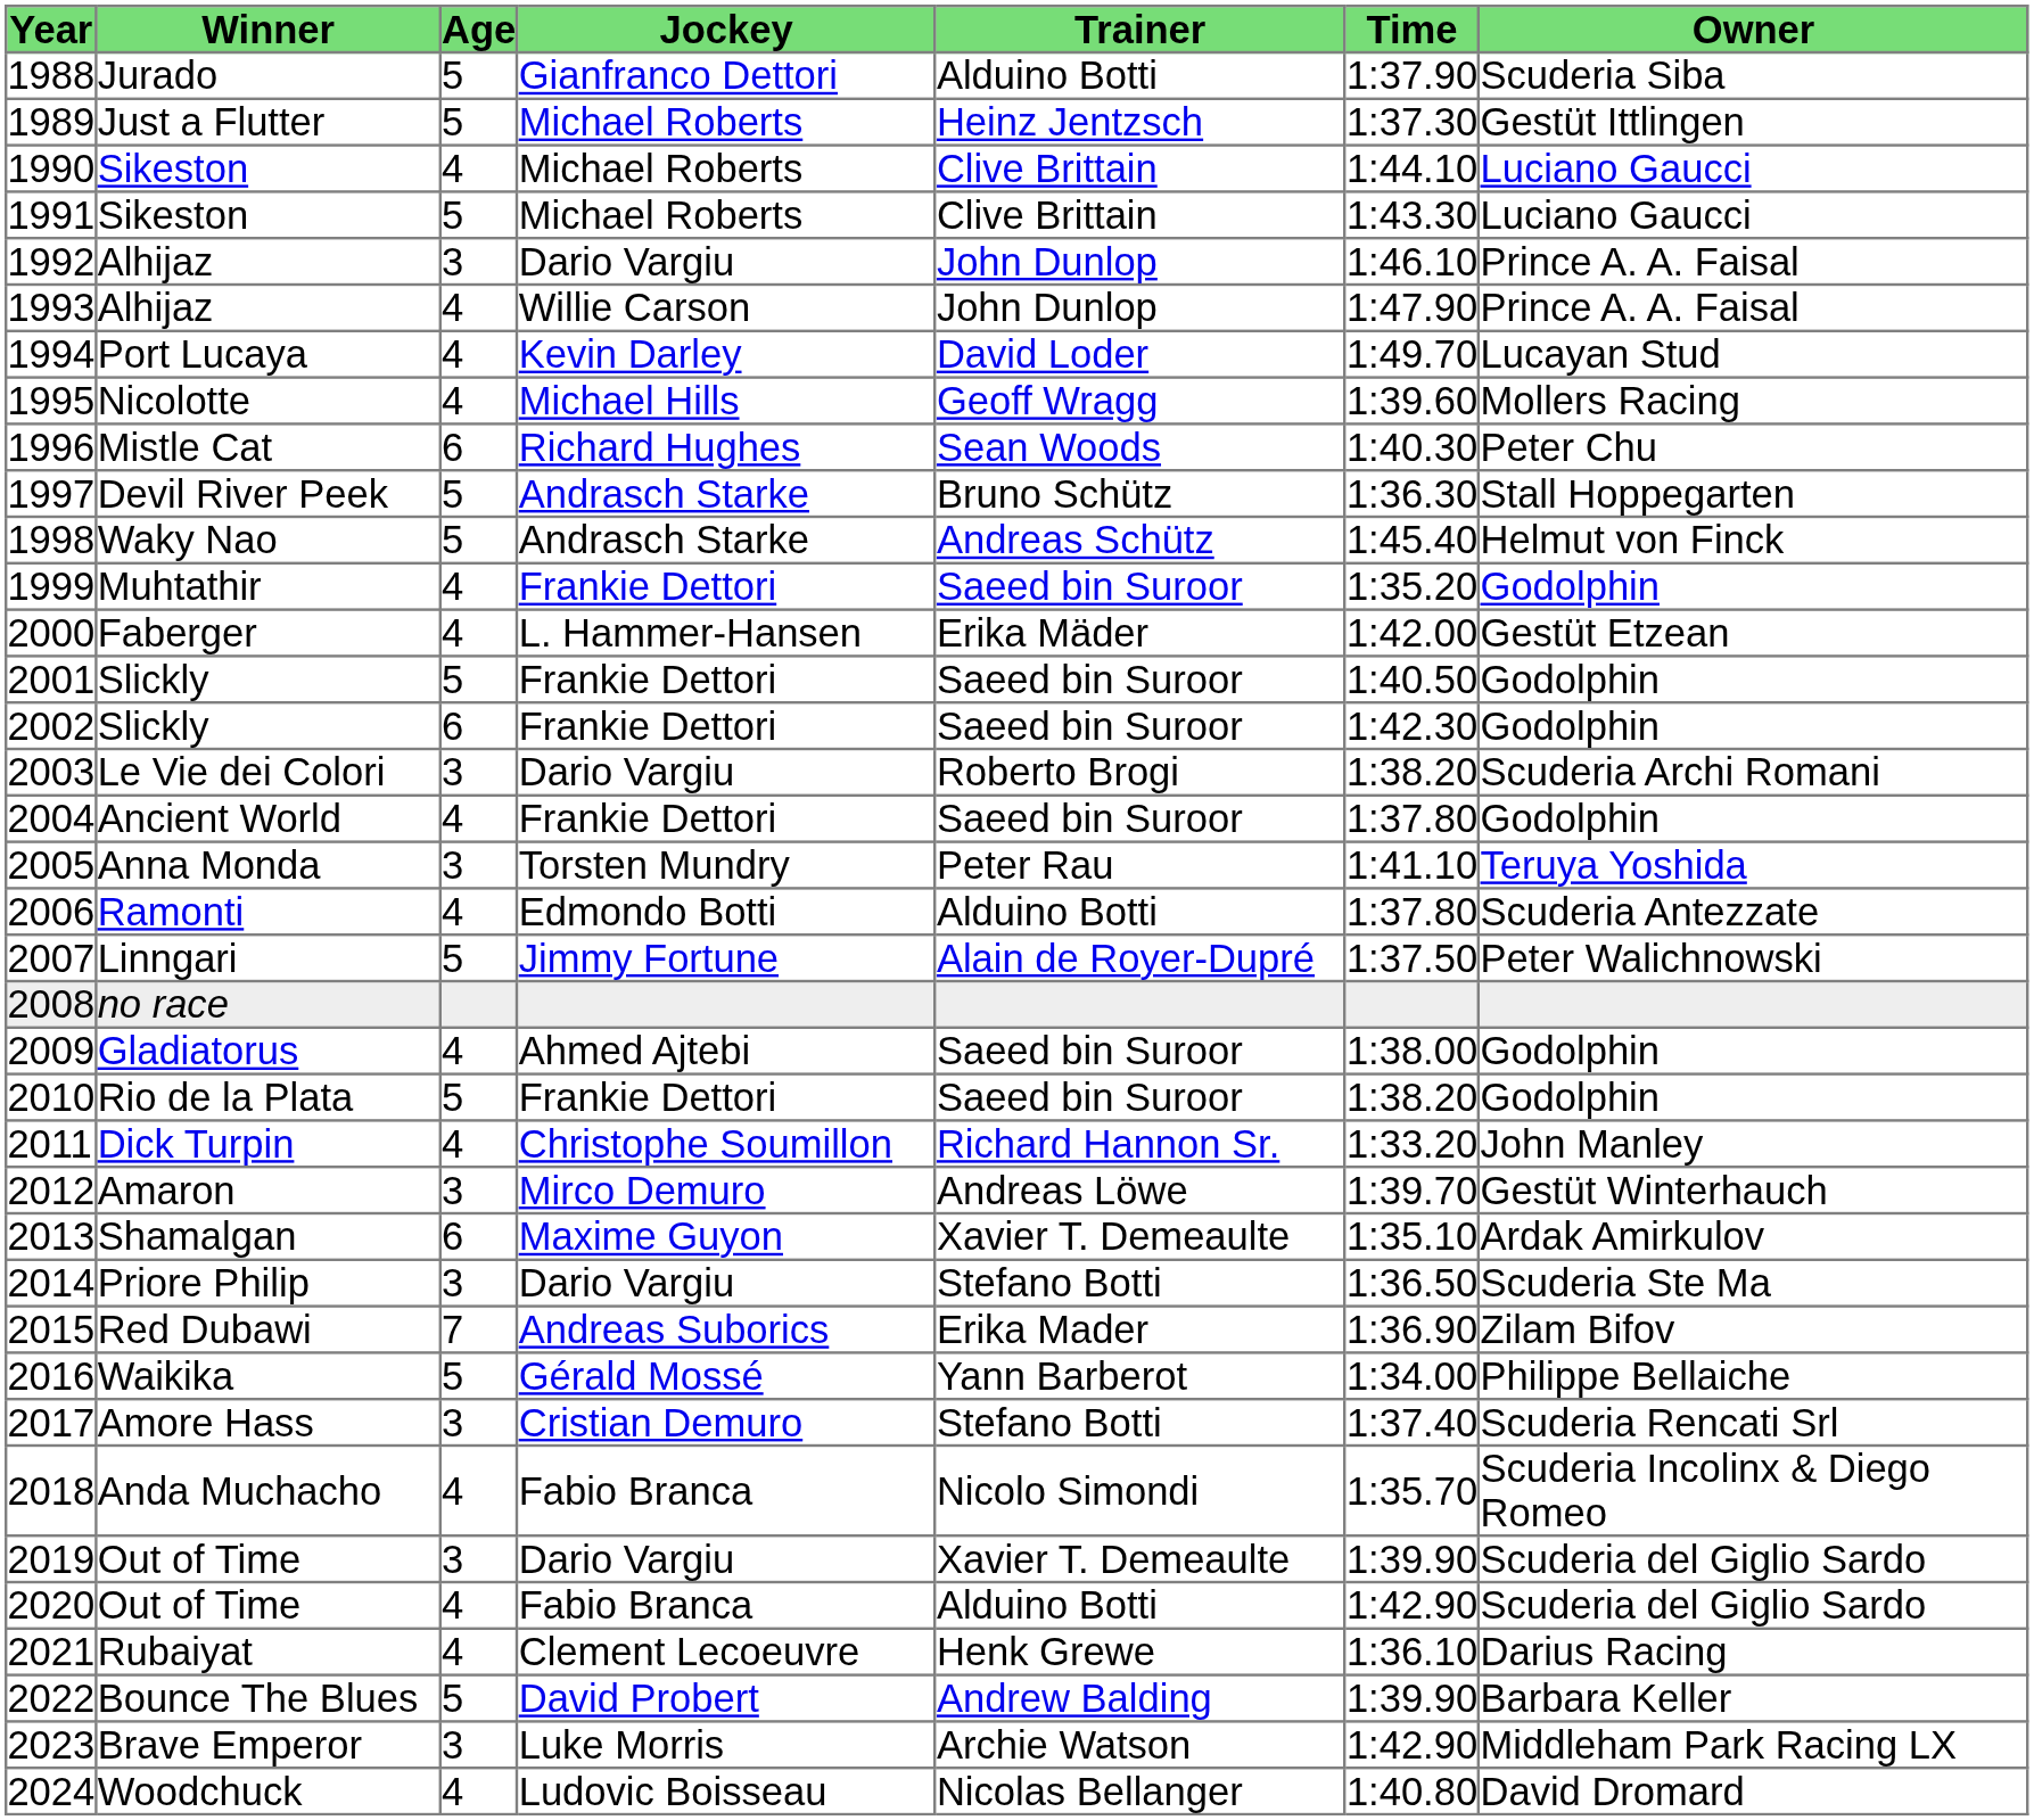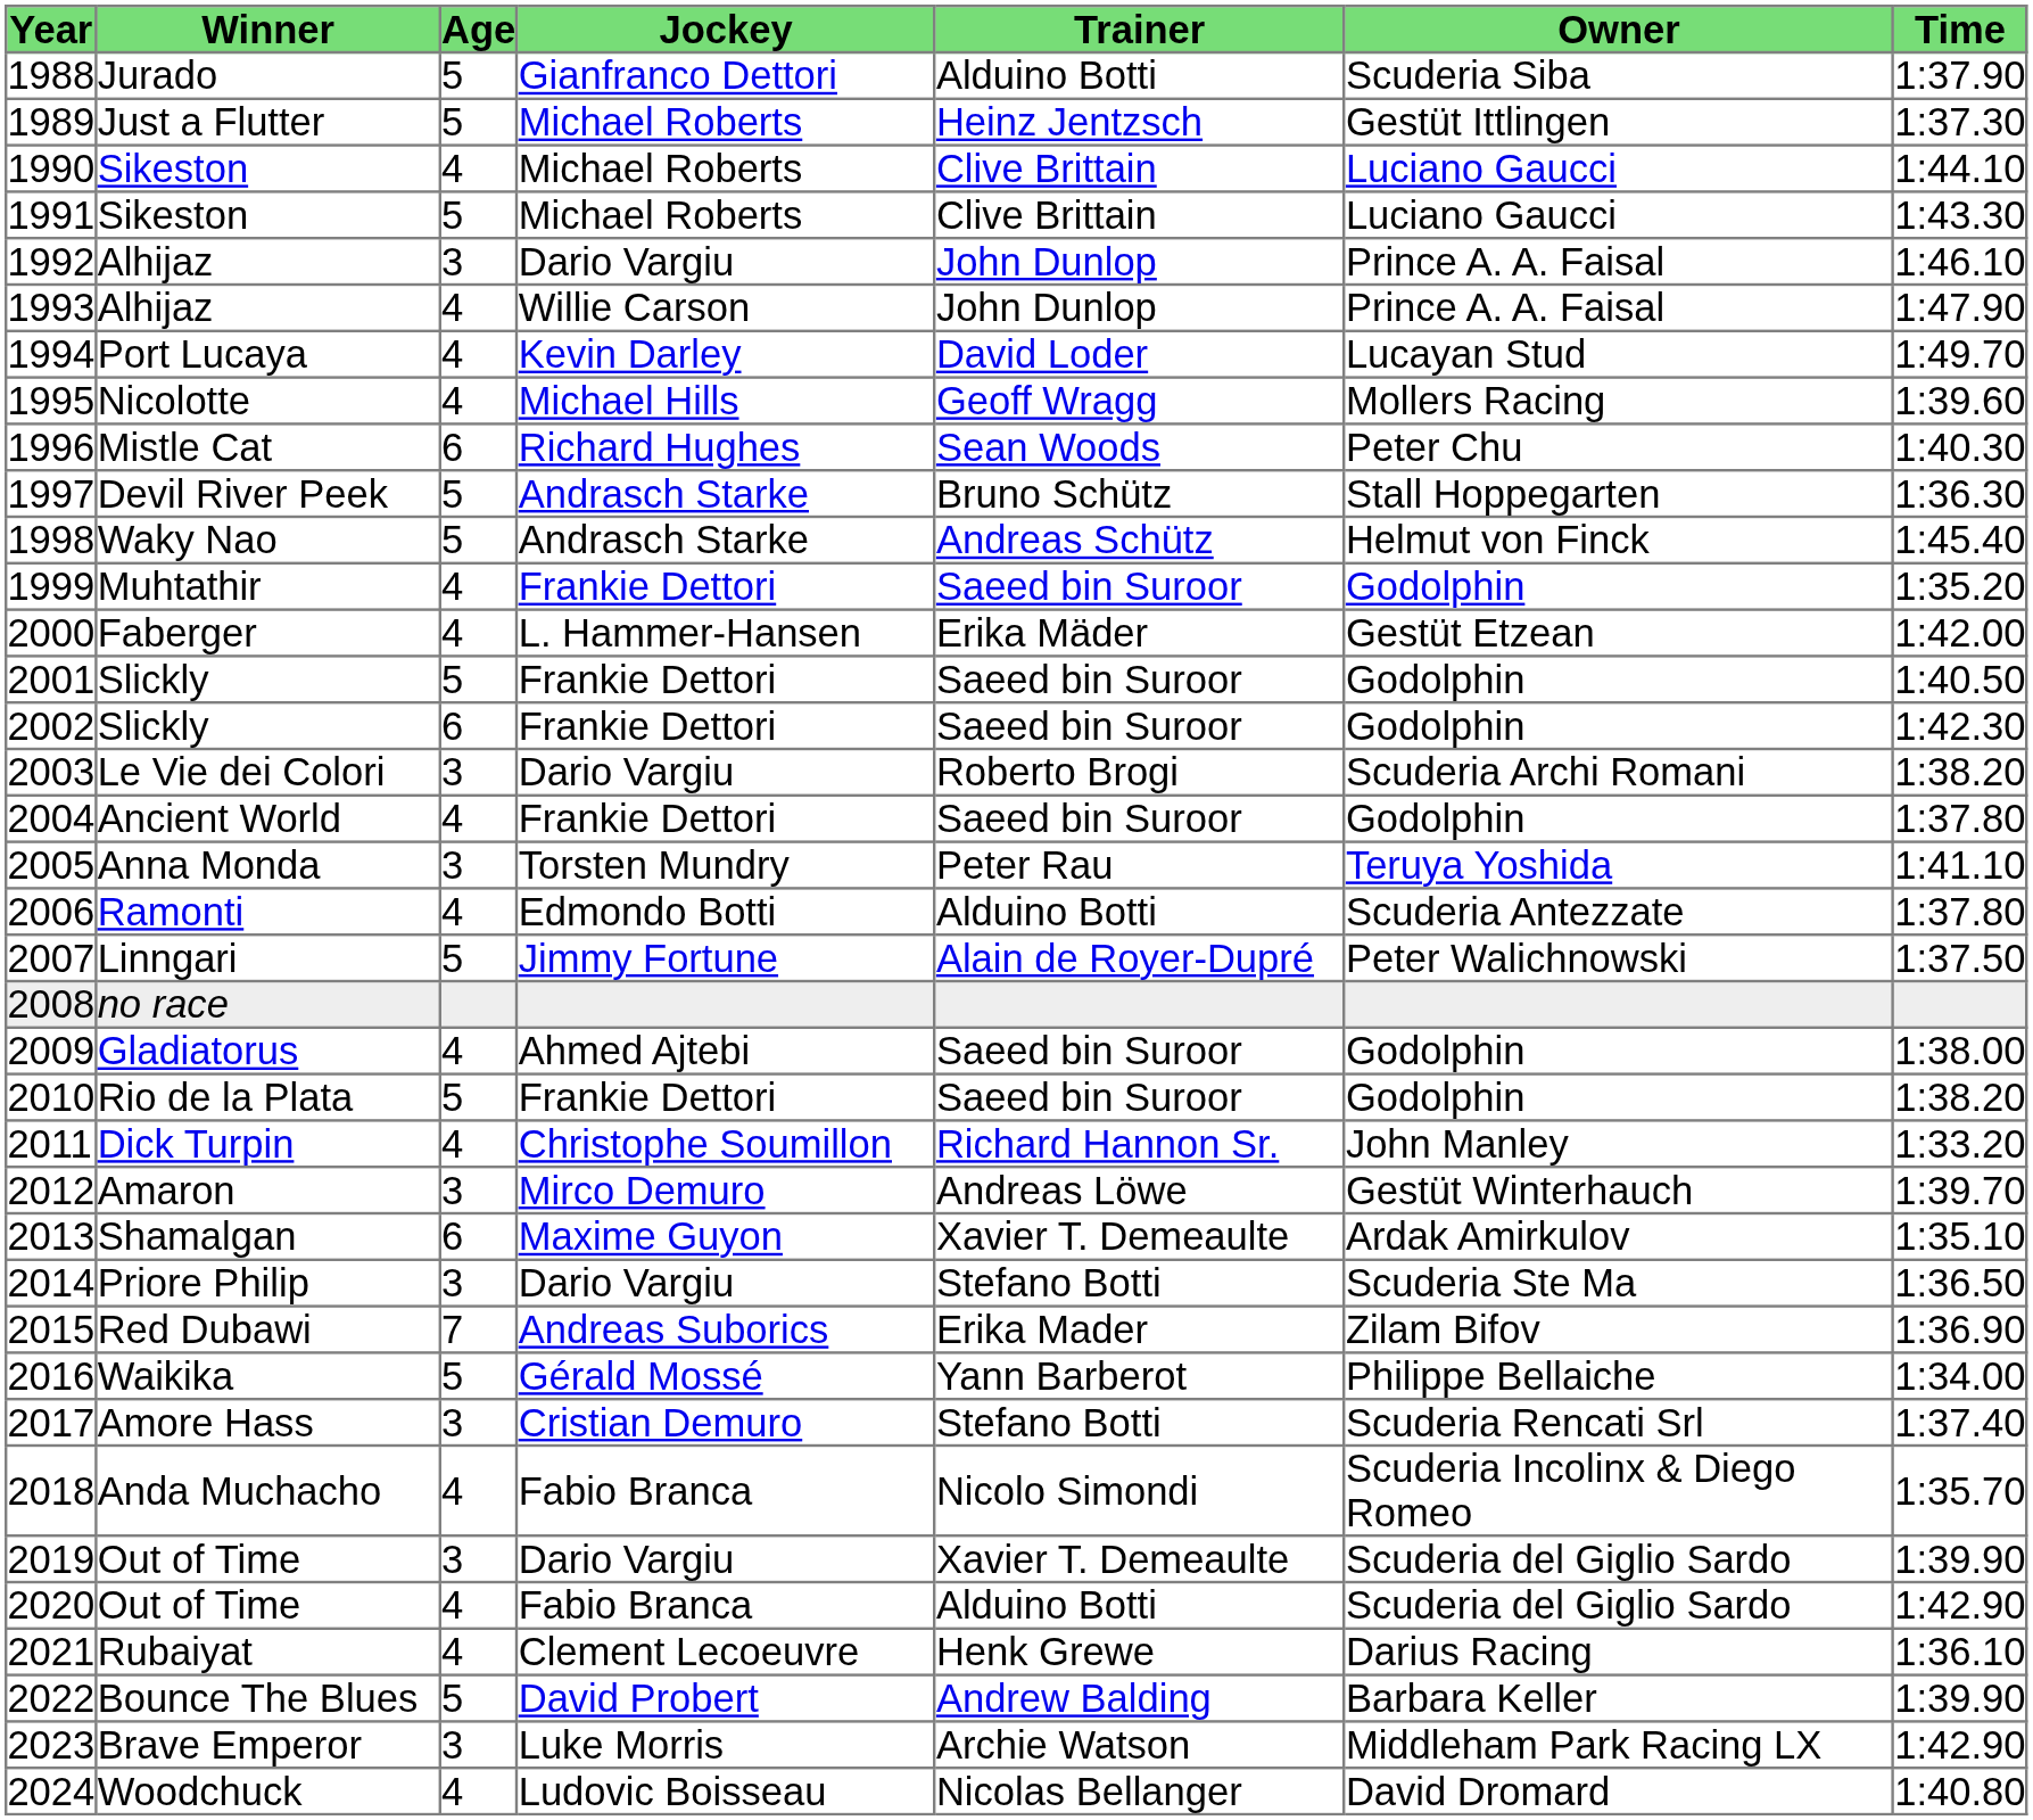 <table class = "sortable" | border="1" cellpadding="0" style="border-collapse: collapse; font-size:90%">
 <tr bgcolor="#77dd77" align="center">
 <th>Year</th>
 <th>Winner</th>
 <th>Age</th>
 <th>Jockey</th>
 <th>Trainer</th>
+<th>Owner</th>
 <th>Time</th>
-<th>Owner</th>
 </tr>
 <tr>
 <td>1988</td>
 <td width=125px>Jurado</td>
 <td>5</td>
 <td width=152px><a href='#'>Gianfranco Dettori</a></td>
 <td width=149px>Alduino Botti</td>
+<td width=200px>Scuderia Siba</td>
 <td>1:37.90</td>
-<td width=200px>Scuderia Siba</td>
 </tr>
 <tr>
 <td>1989</td>
 <td>Just a Flutter</td>
 <td>5</td>
 <td><a href='#'>Michael Roberts</a></td>
 <td><a href='#'>Heinz Jentzsch</a></td>
+<td>Gestüt Ittlingen</td>
 <td>1:37.30</td>
-<td>Gestüt Ittlingen</td>
 </tr>
 <tr>
 <td>1990</td>
 <td><a href='#'>Sikeston</a></td>
 <td>4</td>
 <td>Michael Roberts</td>
 <td><a href='#'>Clive Brittain</a></td>
+<td><a href='#'>Luciano Gaucci</a></td>
 <td>1:44.10</td>
-<td><a href='#'>Luciano Gaucci</a></td>
 </tr>
 <tr>
 <td>1991</td>
 <td>Sikeston</td>
 <td>5</td>
 <td>Michael Roberts</td>
 <td>Clive Brittain</td>
+<td>Luciano Gaucci</td>
 <td>1:43.30</td>
-<td>Luciano Gaucci</td>
 </tr>
 <tr>
 <td>1992</td>
 <td>Alhijaz</td>
 <td>3</td>
 <td>Dario Vargiu</td>
 <td><a href='#'>John Dunlop</a></td>
+<td>Prince A. A. Faisal</td>
 <td>1:46.10</td>
-<td>Prince A. A. Faisal</td>
 </tr>
 <tr>
 <td>1993</td>
 <td>Alhijaz</td>
 <td>4</td>
 <td>Willie Carson</td>
 <td>John Dunlop</td>
+<td>Prince A. A. Faisal</td>
 <td>1:47.90</td>
-<td>Prince A. A. Faisal</td>
 </tr>
 <tr>
 <td>1994</td>
 <td>Port Lucaya</td>
 <td>4</td>
 <td><a href='#'>Kevin Darley</a></td>
 <td><a href='#'>David Loder</a></td>
+<td>Lucayan Stud</td>
 <td>1:49.70</td>
-<td>Lucayan Stud</td>
 </tr>
 <tr>
 <td>1995</td>
 <td>Nicolotte</td>
 <td>4</td>
 <td><a href='#'>Michael Hills</a></td>
 <td><a href='#'>Geoff Wragg</a></td>
+<td>Mollers Racing</td>
 <td>1:39.60</td>
-<td>Mollers Racing</td>
 </tr>
 <tr>
 <td>1996</td>
 <td>Mistle Cat</td>
 <td>6</td>
 <td><a href='#'>Richard Hughes</a></td>
 <td><a href='#'>Sean Woods</a></td>
+<td>Peter Chu</td>
 <td>1:40.30</td>
-<td>Peter Chu</td>
 </tr>
 <tr>
 <td>1997</td>
 <td>Devil River Peek</td>
 <td>5</td>
 <td><a href='#'>Andrasch Starke</a></td>
 <td>Bruno Schütz</td>
+<td>Stall Hoppegarten</td>
 <td>1:36.30</td>
-<td>Stall Hoppegarten</td>
 </tr>
 <tr>
 <td>1998</td>
 <td>Waky Nao</td>
 <td>5</td>
 <td>Andrasch Starke</td>
 <td><a href='#'>Andreas Schütz</a></td>
+<td>Helmut von Finck</td>
 <td>1:45.40</td>
-<td>Helmut von Finck</td>
 </tr>
 <tr>
 <td>1999</td>
 <td>Muhtathir</td>
 <td>4</td>
 <td><a href='#'>Frankie Dettori</a></td>
 <td><a href='#'>Saeed bin Suroor</a></td>
+<td><a href='#'>Godolphin</a></td>
 <td>1:35.20</td>
-<td><a href='#'>Godolphin</a></td>
 </tr>
 <tr>
 <td>2000</td>
 <td>Faberger</td>
 <td>4</td>
 <td>L. Hammer-Hansen </td>
 <td>Erika Mäder</td>
+<td>Gestüt Etzean</td>
 <td>1:42.00</td>
-<td>Gestüt Etzean</td>
 </tr>
 <tr>
 <td>2001</td>
 <td>Slickly</td>
 <td>5</td>
 <td>Frankie Dettori</td>
 <td>Saeed bin Suroor</td>
+<td>Godolphin</td>
 <td>1:40.50</td>
-<td>Godolphin</td>
 </tr>
 <tr>
 <td>2002</td>
 <td>Slickly</td>
 <td>6</td>
 <td>Frankie Dettori</td>
 <td>Saeed bin Suroor</td>
+<td>Godolphin</td>
 <td>1:42.30</td>
-<td>Godolphin</td>
 </tr>
 <tr>
 <td>2003</td>
 <td>Le Vie dei Colori</td>
 <td>3</td>
 <td>Dario Vargiu</td>
 <td>Roberto Brogi</td>
+<td>Scuderia Archi Romani</td>
 <td>1:38.20</td>
-<td>Scuderia Archi Romani</td>
 </tr>
 <tr>
 <td>2004</td>
 <td>Ancient World</td>
 <td>4</td>
 <td>Frankie Dettori</td>
 <td>Saeed bin Suroor</td>
+<td>Godolphin</td>
 <td>1:37.80</td>
-<td>Godolphin</td>
 </tr>
 <tr>
 <td>2005</td>
 <td>Anna Monda</td>
 <td>3</td>
 <td>Torsten Mundry</td>
 <td>Peter Rau</td>
+<td><a href='#'>Teruya Yoshida</a></td>
 <td>1:41.10</td>
-<td><a href='#'>Teruya Yoshida</a></td>
 </tr>
 <tr>
 <td>2006</td>
 <td><a href='#'>Ramonti</a></td>
 <td>4</td>
 <td>Edmondo Botti</td>
 <td>Alduino Botti</td>
+<td>Scuderia Antezzate</td>
 <td>1:37.80</td>
-<td>Scuderia Antezzate</td>
 </tr>
 <tr>
 <td>2007</td>
 <td>Linngari</td>
 <td>5</td>
 <td><a href='#'>Jimmy Fortune</a></td>
 <td><a href='#'>Alain de Royer-Dupré</a></td>
+<td>Peter Walichnowski</td>
 <td>1:37.50</td>
-<td>Peter Walichnowski</td>
 </tr>
 <tr bgcolor="#eeeeee">
 <td>2008</td>
 <td><em>no race</em> </td>
 <td></td>
 <td></td>
 <td></td>
 <td></td>
 <td></td>
 </tr>
 <tr>
 <td>2009</td>
 <td><a href='#'>Gladiatorus</a></td>
 <td>4</td>
 <td>Ahmed Ajtebi</td>
 <td>Saeed bin Suroor</td>
+<td>Godolphin</td>
 <td>1:38.00</td>
-<td>Godolphin</td>
 </tr>
 <tr>
 <td>2010</td>
 <td>Rio de la Plata</td>
 <td>5</td>
 <td>Frankie Dettori</td>
 <td>Saeed bin Suroor</td>
+<td>Godolphin</td>
 <td>1:38.20</td>
-<td>Godolphin</td>
 </tr>
 <tr>
 <td>2011</td>
 <td><a href='#'>Dick Turpin</a></td>
 <td>4</td>
 <td><a href='#'>Christophe Soumillon</a></td>
 <td><a href='#'>Richard Hannon Sr.</a></td>
+<td>John Manley</td>
 <td>1:33.20</td>
-<td>John Manley</td>
 </tr>
 <tr>
 <td>2012</td>
 <td>Amaron</td>
 <td>3</td>
 <td><a href='#'>Mirco Demuro</a></td>
 <td>Andreas Löwe</td>
+<td>Gestüt Winterhauch</td>
 <td>1:39.70</td>
-<td>Gestüt Winterhauch</td>
 </tr>
 <tr>
 <td>2013</td>
 <td>Shamalgan</td>
 <td>6</td>
 <td><a href='#'>Maxime Guyon</a></td>
 <td>Xavier T. Demeaulte</td>
+<td>Ardak Amirkulov</td>
 <td>1:35.10</td>
-<td>Ardak Amirkulov</td>
 </tr>
 <tr>
 <td>2014</td>
 <td>Priore Philip</td>
 <td>3</td>
 <td>Dario Vargiu</td>
 <td>Stefano Botti</td>
+<td>Scuderia Ste Ma</td>
 <td>1:36.50</td>
-<td>Scuderia Ste Ma</td>
 </tr>
 <tr>
 <td>2015</td>
 <td>Red Dubawi</td>
 <td>7</td>
 <td><a href='#'>Andreas Suborics</a></td>
 <td>Erika Mader</td>
+<td>Zilam Bifov</td>
 <td>1:36.90</td>
-<td>Zilam Bifov</td>
 </tr>
 <tr>
 <td>2016</td>
 <td>Waikika</td>
 <td>5</td>
 <td><a href='#'>Gérald Mossé</a></td>
 <td>Yann Barberot</td>
+<td>Philippe Bellaiche</td>
 <td>1:34.00</td>
-<td>Philippe Bellaiche</td>
 </tr>
 <tr>
 <td>2017</td>
 <td>Amore Hass</td>
 <td>3</td>
 <td><a href='#'>Cristian Demuro</a></td>
 <td>Stefano Botti</td>
+<td>Scuderia Rencati Srl</td>
 <td>1:37.40</td>
-<td>Scuderia Rencati Srl</td>
 </tr>
 <tr>
 <td>2018</td>
 <td>Anda Muchacho</td>
 <td>4</td>
 <td>Fabio Branca</td>
 <td>Nicolo Simondi</td>
+<td>Scuderia Incolinx & Diego Romeo</td>
 <td>1:35.70</td>
-<td>Scuderia Incolinx & Diego Romeo</td>
 </tr>
 <tr>
 <td>2019</td>
 <td>Out of Time</td>
 <td>3</td>
 <td>Dario Vargiu</td>
 <td>Xavier T. Demeaulte</td>
+<td>Scuderia del Giglio Sardo</td>
 <td>1:39.90</td>
-<td>Scuderia del Giglio Sardo</td>
 </tr>
 <tr>
 <td>2020</td>
 <td>Out of Time</td>
 <td>4</td>
 <td>Fabio Branca</td>
 <td>Alduino Botti</td>
+<td>Scuderia del Giglio Sardo</td>
 <td>1:42.90</td>
-<td>Scuderia del Giglio Sardo</td>
 </tr>
 <tr>
 <td>2021</td>
 <td>Rubaiyat</td>
 <td>4</td>
 <td>Clement Lecoeuvre</td>
 <td>Henk Grewe</td>
+<td>Darius Racing</td>
 <td>1:36.10</td>
-<td>Darius Racing</td>
 </tr>
 <tr>
 <td>2022</td>
 <td>Bounce The Blues</td>
 <td>5</td>
 <td><a href='#'>David Probert</a></td>
 <td><a href='#'>Andrew Balding</a></td>
+<td>Barbara Keller</td>
 <td>1:39.90</td>
-<td>Barbara Keller</td>
 </tr>
 <tr>
 <td>2023</td>
 <td>Brave Emperor</td>
 <td>3</td>
 <td>Luke Morris</td>
 <td>Archie Watson</td>
+<td>Middleham Park Racing LX</td>
 <td>1:42.90</td>
-<td>Middleham Park Racing LX</td>
 </tr>
 <tr>
 <td>2024</td>
 <td>Woodchuck</td>
 <td>4</td>
 <td>Ludovic Boisseau</td>
 <td>Nicolas Bellanger</td>
+<td>David Dromard</td>
 <td>1:40.80</td>
-<td>David Dromard</td>
 </tr>
 </table>
